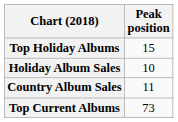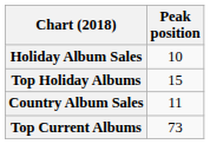 <table class="wikitable sortable plainrowheaders" style="text-align:center">
 <tr>
 <th scope="col">Chart (2018)</th>
 <th scope="col">Peak<br> position</th>
 </tr>
 <tr>
+<th scope="row">Holiday Album Sales</th>
+<td>10</td>
+</tr>
+<tr>
 <th scope="row">Top Holiday Albums</th>
 <td>15</td>
-</tr>
-<tr>
-<th scope="row">Holiday Album Sales</th>
-<td>10</td>
 </tr>
 <tr>
 <th scope="row">Country Album Sales</th>
 <td>11</td>
 </tr>
 <tr>
 <th scope="row">Top Current Albums</th>
 <td>73</td>
 </tr>
 </table>
